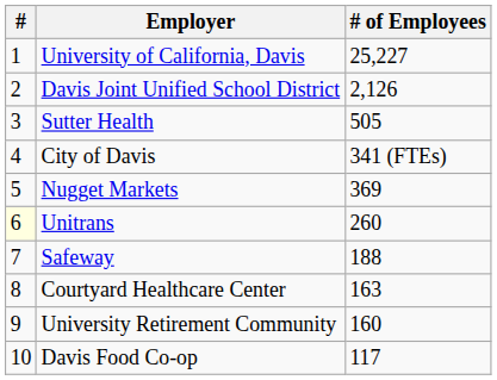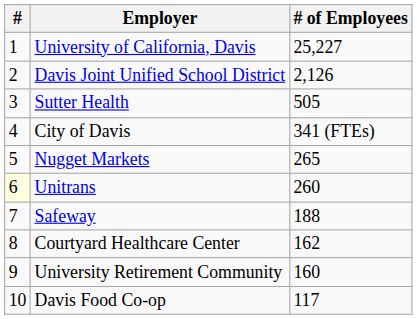 <table class="wikitable">
 <tr>
 <th>#</th>
 <th>Employer</th>
 <th># of Employees</th>
 </tr>
 <tr>
 <td>1</td>
 <td><a href='#'>University of California, Davis</a></td>
 <td>25,227</td>
 </tr>
 <tr>
 <td>2</td>
 <td><a href='#'>Davis Joint Unified School District</a></td>
 <td>2,126</td>
 </tr>
 <tr>
 <td>3</td>
 <td><a href='#'>Sutter Health</a></td>
 <td>505</td>
 </tr>
 <tr>
 <td>4</td>
 <td>City of Davis</td>
 <td>341 (FTEs)</td>
 </tr>
 <tr>
 <td>5</td>
 <td><a href='#'>Nugget Markets</a></td>
-<td>369</td>
+<td>265</td>
 </tr>
 <tr>
 <td style="background: lightyellow;">6</td>
 <td><a href='#'>Unitrans</a></td>
 <td>260</td>
 </tr>
 <tr>
 <td>7</td>
 <td><a href='#'>Safeway</a></td>
 <td>188</td>
 </tr>
 <tr>
 <td>8</td>
 <td>Courtyard Healthcare Center</td>
-<td>163</td>
+<td>162</td>
 </tr>
 <tr>
 <td>9</td>
 <td>University Retirement Community</td>
 <td>160</td>
 </tr>
 <tr>
 <td>10</td>
 <td>Davis Food Co-op</td>
 <td>117</td>
 </tr>
 </table>
